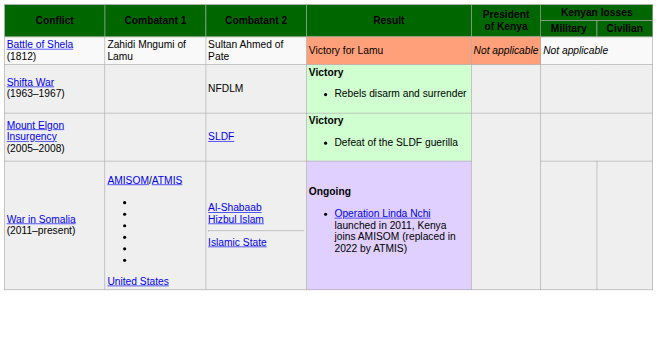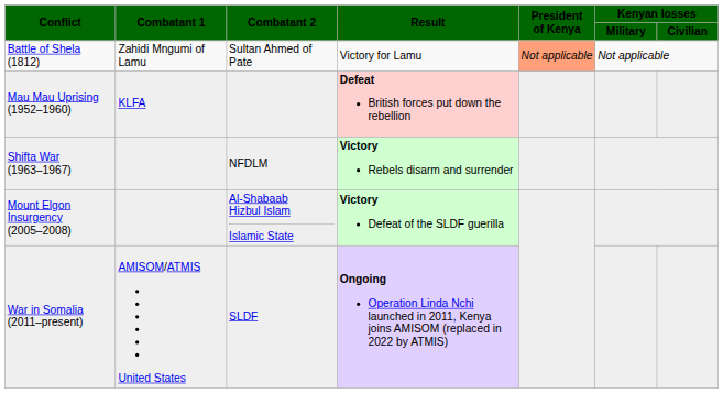 <table class="wikitable">
 <tr>
 <th style="background:#006600" rowspan="2" width="150"><span>Conflict</span></th>
 <th style="background:#006600" rowspan="2" width="150"><span>Combatant 1</span></th>
 <th style="background:#006600" rowspan="2" width="150"><span>Combatant 2</span></th>
 <th style="background:#006600" rowspan="2" width="250"><span>Result</span></th>
 <th style="background:#006600" rowspan="2" width=""><span>President <br>of Kenya</span></th>
 <th style="background:#006600" colspan="2" width=""><span>Kenyan losses</span></th>
 </tr>
 <tr>
 <th style="background:#006600" width="80px"><span>Military</span></th>
 <th style="background:#006600" width="80px"><span>Civilian</span></th>
 </tr>
 <tr>
 <td><a href='#'>Battle of Shela</a> (1812)</td>
 <td>Zahidi Mngumi of Lamu</td>
 <td>Sultan Ahmed of Pate</td>
-<td style="background: lightsalmon;">Victory for Lamu</td>
+<td>Victory for Lamu</td>
 <td style="background: lightsalmon;"><em>Not applicable</em></td>
 <td colspan="2"><em>Not applicable</em></td>
+</tr>
+<tr>
+<td style="background:#efefef"><a href='#'>Mau Mau Uprising</a><br>(1952–1960)</td>
+<td style="background:#efefef"><a href='#'>KLFA</a></td>
+<td style="background:#efefef"></td>
+<td style="background:#FFD0D0"><strong>Defeat</strong><br><ul><li>British forces put down the rebellion</li></ul></td>
+<td style="background:#efefef"></td>
+<td style="background:#efefef" colspan=1></td>
+<td style="background:#efefef" colspan=1></td>
 </tr>
 <tr>
 <td style="background:#efefef"><a href='#'>Shifta War</a><br>(1963–1967)</td>
 <td style="background:#efefef"></td>
 <td style="background:#efefef">NFDLM</td>
 <td style="background:#D0FFD0"><strong>Victory</strong><br><ul><li>Rebels disarm and surrender</li></ul></td>
 <td style="background:#efefef"></td>
 <td style="background:#efefef" colspan=2></td>
 </tr>
 <tr>
 <td style="background:#efefef"><a href='#'>Mount Elgon Insurgency</a><br>(2005–2008)</td>
 <td style="background:#efefef"></td>
-<td style="background:#efefef"><a href='#'>SLDF</a></td>
+<td style="background:#efefef"> <a href='#'>Al-Shabaab</a><br> <a href='#'>Hizbul Islam</a><hr> <a href='#'>Islamic State</a></td>
 <td style="background:#D0FFD0"><strong>Victory</strong><br><ul><li>Defeat of the SLDF guerilla</li></ul></td>
 <td style="background:#efefef" rowspan=2></td>
 <td style="background:#efefef" colspan=2></td>
 </tr>
 <tr>
 <td style="background:#efefef"><a href='#'>War in Somalia</a><br>(2011–present)</td>
 <td style="background:#efefef"><br> <a href='#'>AMISOM</a>/<a href='#'>ATMIS</a><br><ul><li></li><li></li><li></li><li></li><li></li><li></li></ul> <a href='#'>United States</a><br></td>
-<td style="background:#efefef"> <a href='#'>Al-Shabaab</a><br> <a href='#'>Hizbul Islam</a><hr> <a href='#'>Islamic State</a></td>
+<td style="background:#efefef"><a href='#'>SLDF</a></td>
 <td style="background:#E0D0FF"><strong>Ongoing</strong><br><ul><li><a href='#'>Operation Linda Nchi</a> launched in 2011, Kenya joins AMISOM (replaced in 2022 by ATMIS)</li></ul></td>
 <td style="background:#efefef" colspan=1></td>
 <td style="background:#efefef" colspan=1></td>
 </tr>
 </table>
